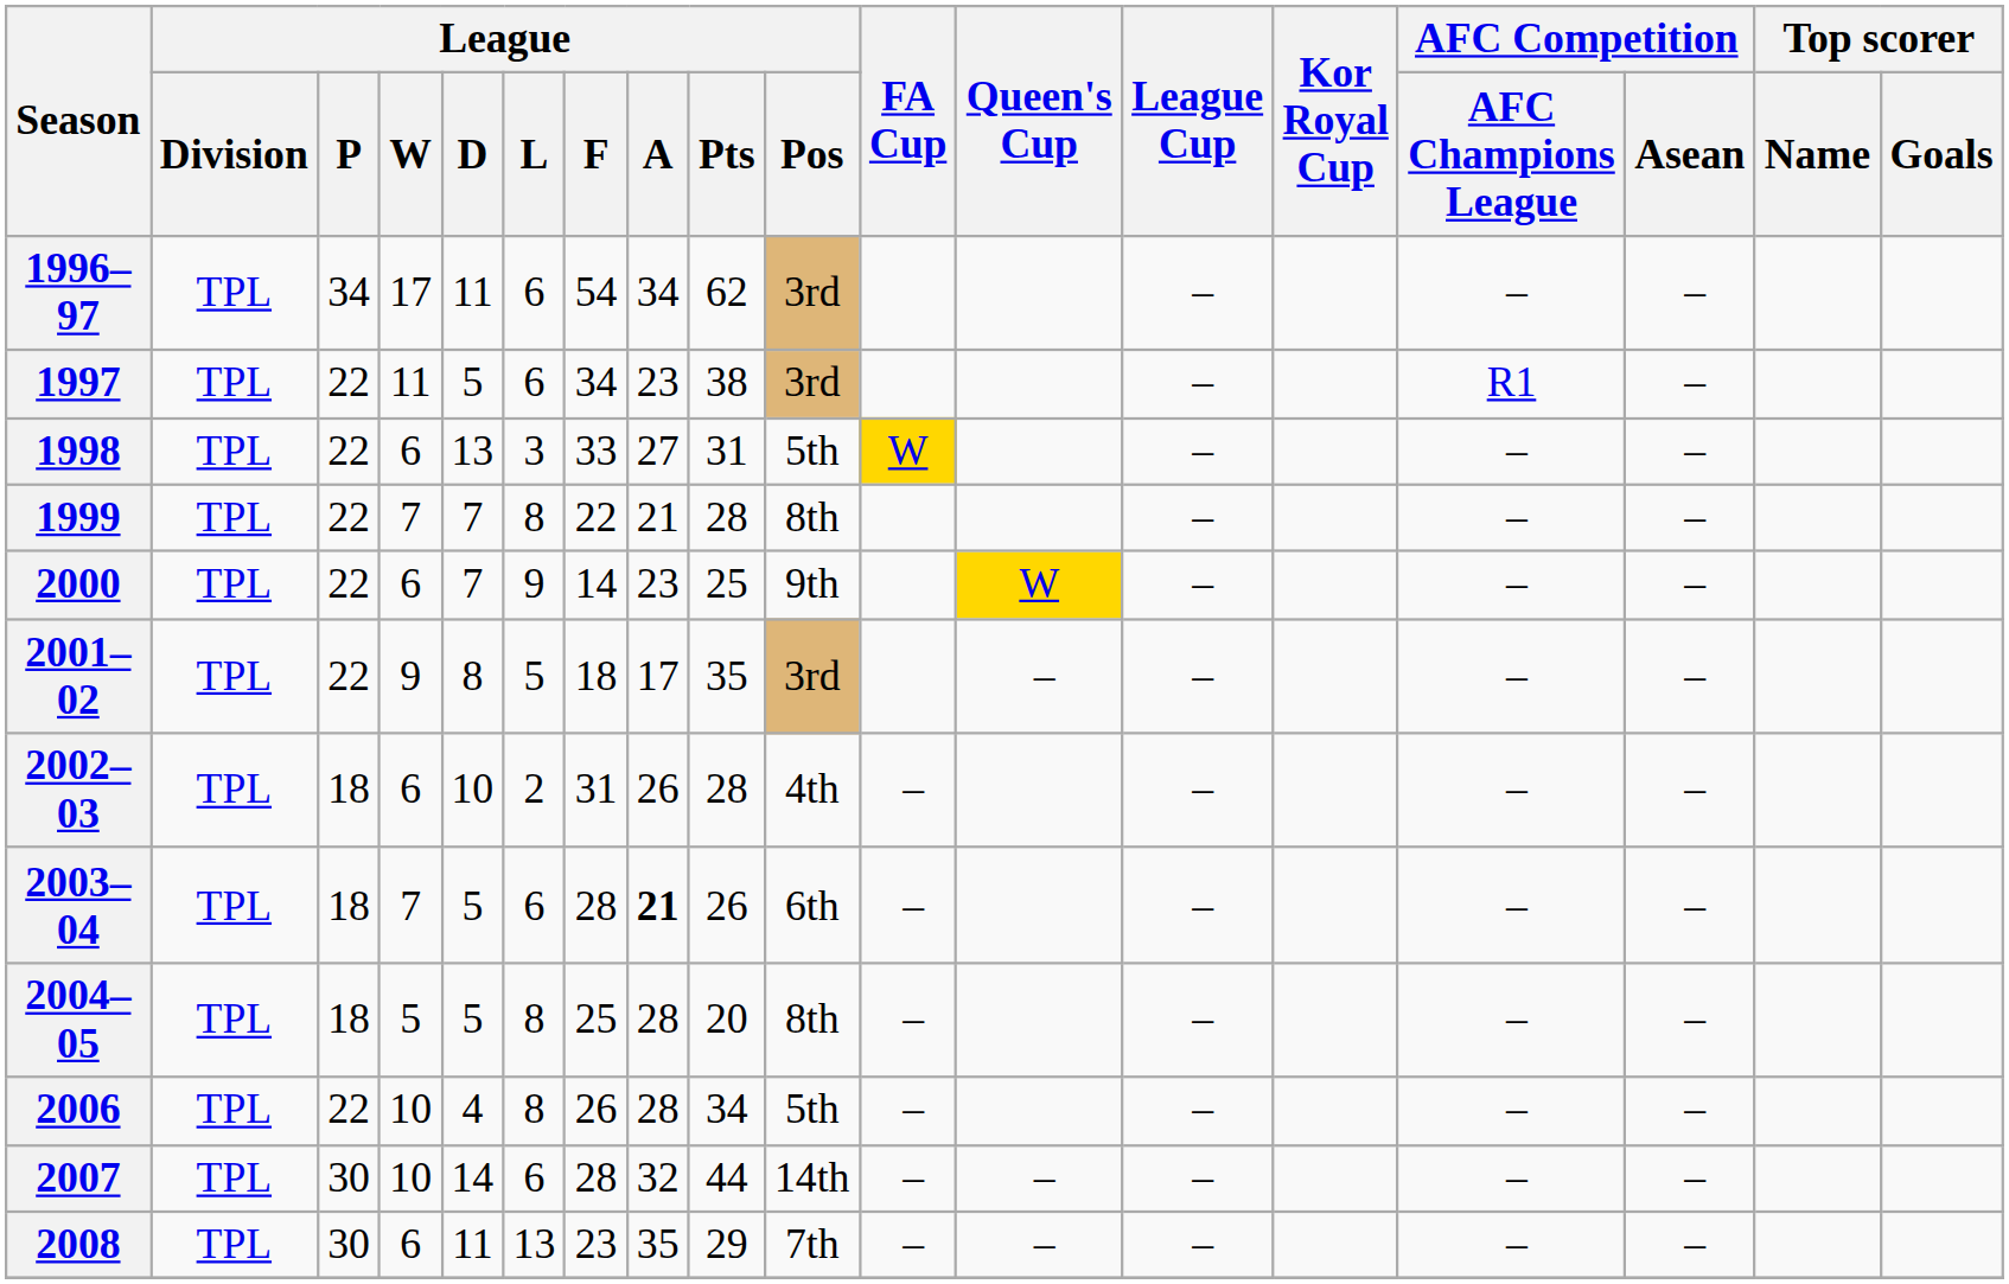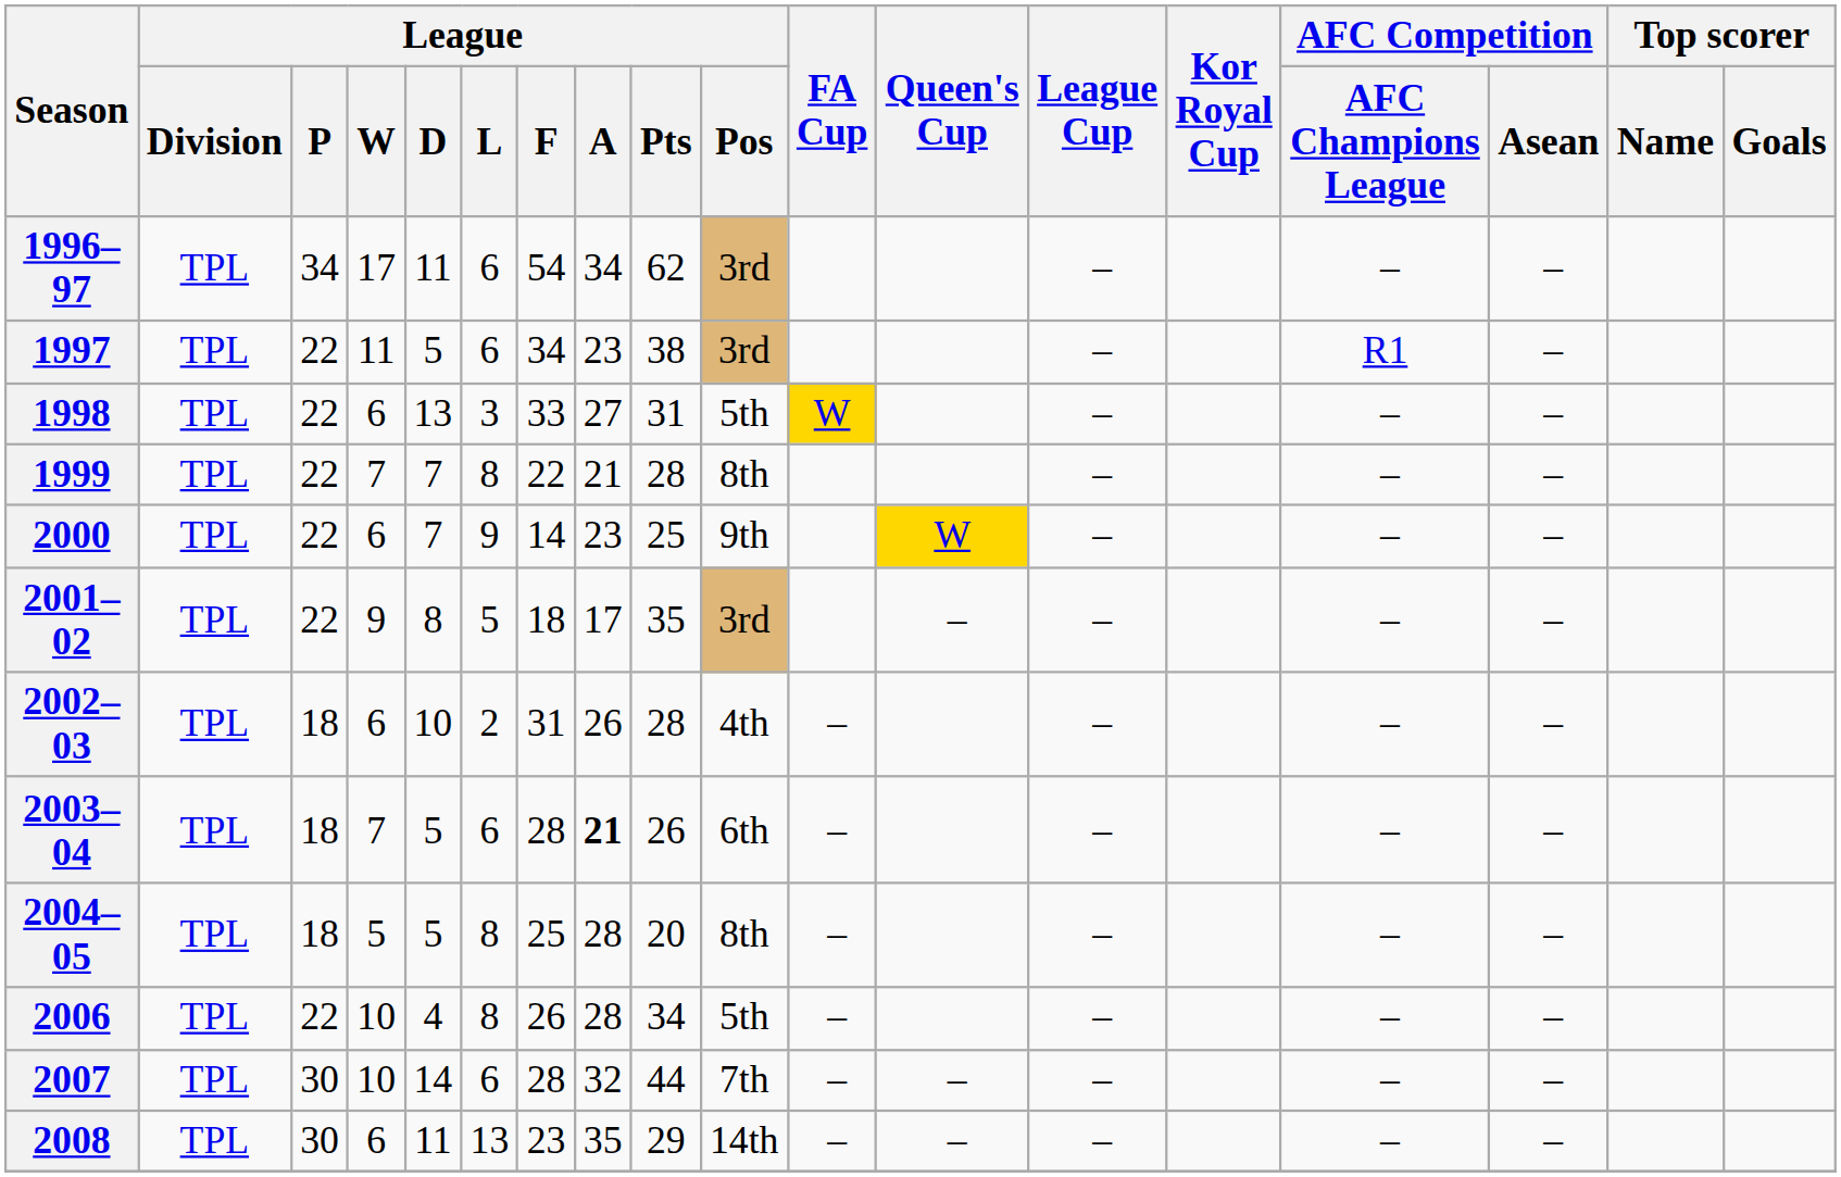 <table class="wikitable" style="text-align: center">
 <tr>
 <th rowspan=2>Season</th>
 <th colspan=9>League</th>
 <th rowspan=2><a href='#'>FA Cup</a></th>
 <th rowspan=2><a href='#'>Queen's<br>Cup</a></th>
 <th rowspan=2><a href='#'>League<br>Cup</a></th>
 <th rowspan=2><a href='#'>Kor Royal<br>Cup</a></th>
 <th colspan=2><a href='#'>AFC Competition</a></th>
 <th colspan=2>Top scorer</th>
 </tr>
 <tr>
 <th>Division</th>
 <th>P</th>
 <th>W</th>
 <th>D</th>
 <th>L</th>
 <th>F</th>
 <th>A</th>
 <th>Pts</th>
 <th>Pos</th>
 <th><a href='#'>AFC<br> Champions<br>League</a></th>
 <th>Asean</th>
 <th>Name</th>
 <th>Goals</th>
 </tr>
 <tr>
 <th><a href='#'>1996–97</a></th>
 <td><a href='#'>TPL</a></td>
 <td>34</td>
 <td>17</td>
 <td>11</td>
 <td>6</td>
 <td>54</td>
 <td>34</td>
 <td>62</td>
 <td bgcolor=#deb678>3rd</td>
 <td></td>
 <td></td>
 <td> –</td>
 <td></td>
 <td> –</td>
 <td> –</td>
 <td></td>
 <td></td>
 </tr>
 <tr>
 <th><a href='#'>1997</a></th>
 <td><a href='#'>TPL</a></td>
 <td>22</td>
 <td>11</td>
 <td>5</td>
 <td>6</td>
 <td>34</td>
 <td>23</td>
 <td>38</td>
 <td bgcolor=#deb678>3rd</td>
 <td></td>
 <td></td>
 <td> –</td>
 <td></td>
 <td><a href='#'>R1</a></td>
 <td> –</td>
 <td></td>
 <td></td>
 </tr>
 <tr>
 <th><a href='#'>1998</a></th>
 <td><a href='#'>TPL</a></td>
 <td>22</td>
 <td>6</td>
 <td>13</td>
 <td>3</td>
 <td>33</td>
 <td>27</td>
 <td>31</td>
 <td>5th</td>
 <td bgcolor=gold><a href='#'>W</a></td>
 <td></td>
 <td> –</td>
 <td></td>
 <td> –</td>
 <td> –</td>
 <td></td>
 <td></td>
 </tr>
 <tr>
 <th><a href='#'>1999</a></th>
 <td><a href='#'>TPL</a></td>
 <td>22</td>
 <td>7</td>
 <td>7</td>
 <td>8</td>
 <td>22</td>
 <td>21</td>
 <td>28</td>
 <td>8th</td>
 <td></td>
 <td></td>
 <td> –</td>
 <td></td>
 <td> –</td>
 <td> –</td>
 <td></td>
 <td></td>
 </tr>
 <tr>
 <th><a href='#'>2000</a></th>
 <td><a href='#'>TPL</a></td>
 <td>22</td>
 <td>6</td>
 <td>7</td>
 <td>9</td>
 <td>14</td>
 <td>23</td>
 <td>25</td>
 <td>9th</td>
 <td></td>
 <td bgcolor=gold><a href='#'>W</a></td>
 <td> –</td>
 <td></td>
 <td> –</td>
 <td> –</td>
 <td></td>
 <td></td>
 </tr>
 <tr>
 <th><a href='#'>2001–02</a></th>
 <td><a href='#'>TPL</a></td>
 <td>22</td>
 <td>9</td>
 <td>8</td>
 <td>5</td>
 <td>18</td>
 <td>17</td>
 <td>35</td>
 <td bgcolor=#deb678>3rd</td>
 <td></td>
 <td> –</td>
 <td> –</td>
 <td></td>
 <td> –</td>
 <td> –</td>
 <td></td>
 <td></td>
 </tr>
 <tr>
 <th><a href='#'>2002–03</a></th>
 <td><a href='#'>TPL</a></td>
 <td>18</td>
 <td>6</td>
 <td>10</td>
 <td>2</td>
 <td>31</td>
 <td>26</td>
 <td>28</td>
 <td>4th</td>
 <td> –</td>
 <td></td>
 <td> –</td>
 <td></td>
 <td> –</td>
 <td> –</td>
 <td></td>
 <td></td>
 </tr>
 <tr>
 <th><a href='#'>2003–04</a></th>
 <td><a href='#'>TPL</a></td>
 <td>18</td>
 <td>7</td>
 <td>5</td>
 <td>6</td>
 <td>28</td>
 <td><strong>21</strong></td>
 <td>26</td>
 <td>6th</td>
 <td> –</td>
 <td></td>
 <td> –</td>
 <td></td>
 <td> –</td>
 <td> –</td>
 <td></td>
 <td></td>
 </tr>
 <tr>
 <th><a href='#'>2004–05</a></th>
 <td><a href='#'>TPL</a></td>
 <td>18</td>
 <td>5</td>
 <td>5</td>
 <td>8</td>
 <td>25</td>
 <td>28</td>
 <td>20</td>
 <td>8th</td>
 <td> –</td>
 <td></td>
 <td> –</td>
 <td></td>
 <td> –</td>
 <td> –</td>
 <td></td>
 <td></td>
 </tr>
 <tr>
 <th><a href='#'>2006</a></th>
 <td><a href='#'>TPL</a></td>
 <td>22</td>
 <td>10</td>
 <td>4</td>
 <td>8</td>
 <td>26</td>
 <td>28</td>
 <td>34</td>
 <td>5th</td>
 <td> –</td>
 <td></td>
 <td> –</td>
 <td></td>
 <td> –</td>
 <td> –</td>
 <td></td>
 <td></td>
 </tr>
 <tr>
 <th><a href='#'>2007</a></th>
 <td><a href='#'>TPL</a></td>
 <td>30</td>
 <td>10</td>
 <td>14</td>
 <td>6</td>
 <td>28</td>
 <td>32</td>
 <td>44</td>
-<td>14th</td>
+<td>7th</td>
 <td> –</td>
 <td> –</td>
 <td> –</td>
 <td></td>
 <td> –</td>
 <td> –</td>
 <td></td>
 <td></td>
 </tr>
 <tr>
 <th><a href='#'>2008</a></th>
 <td><a href='#'>TPL</a></td>
 <td>30</td>
 <td>6</td>
 <td>11</td>
 <td>13</td>
 <td>23</td>
 <td>35</td>
 <td>29</td>
-<td>7th</td>
+<td>14th</td>
 <td> –</td>
 <td> –</td>
 <td> –</td>
 <td></td>
 <td> –</td>
 <td> –</td>
 <td></td>
 <td></td>
 </tr>
 <tr>
 </tr>
 </table>
